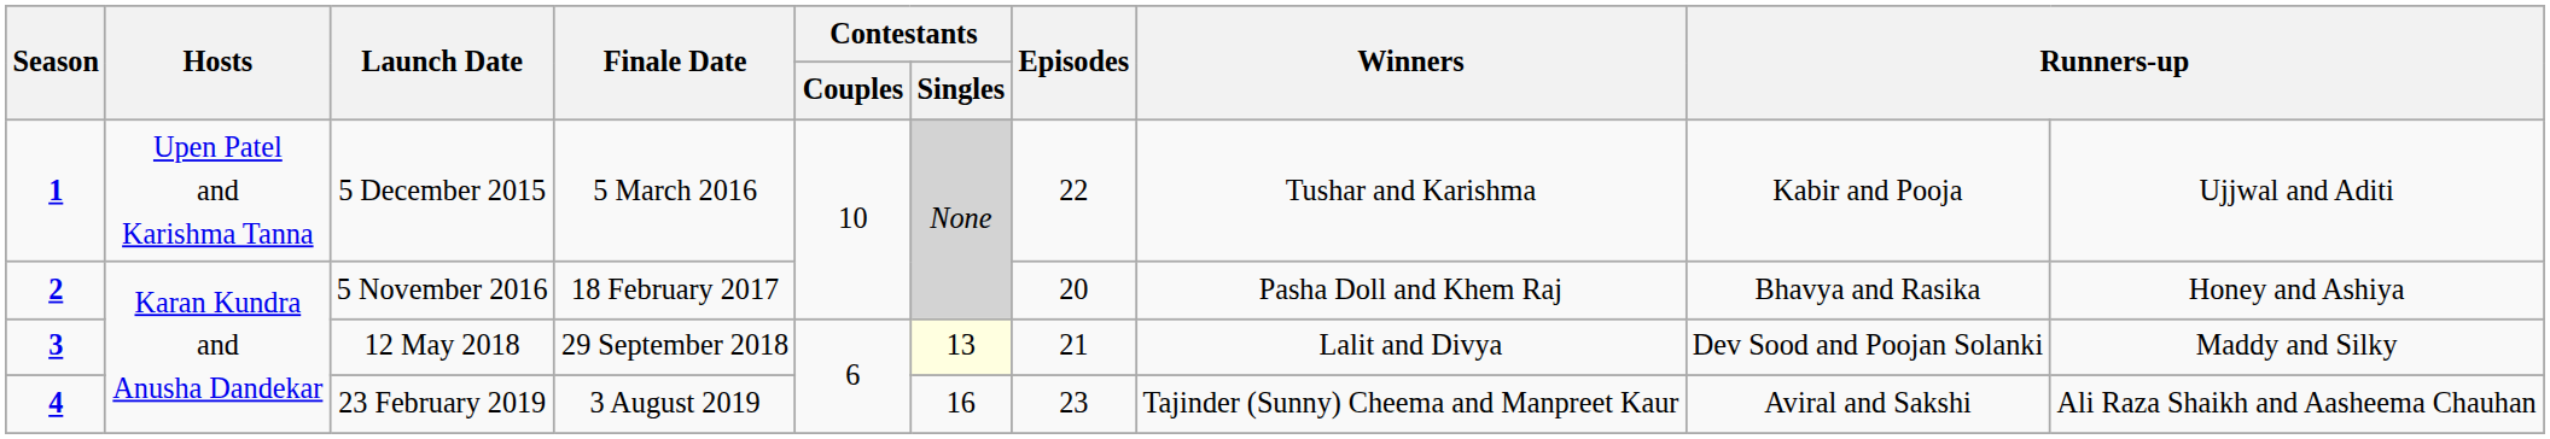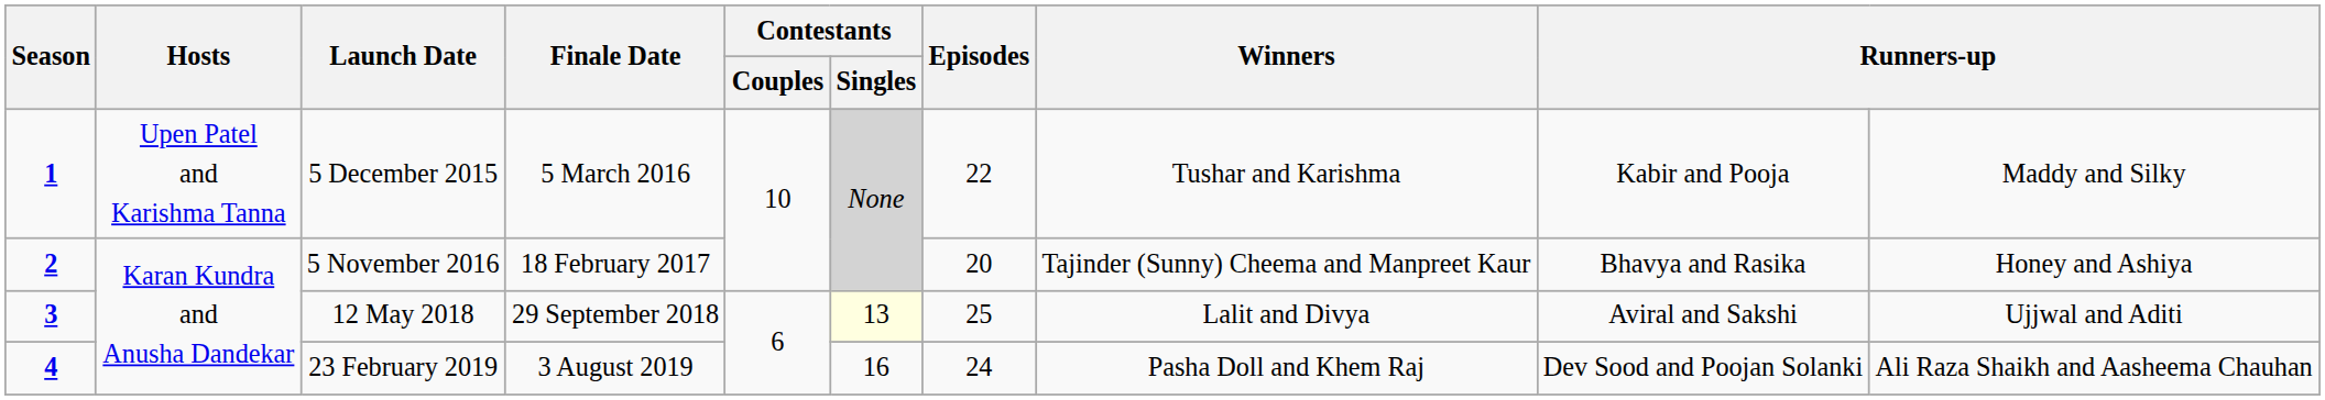 <table class="wikitable sortable" style="text-align:center; font-size: 85%; line-height:20px; width:auto">
 <tr>
 <th rowspan="2">Season</th>
 <th rowspan="2">Hosts</th>
 <th rowspan="2">Launch Date</th>
 <th rowspan="2">Finale Date</th>
 <th colspan="2">Contestants</th>
 <th rowspan="2">Episodes</th>
 <th rowspan="2">Winners</th>
 <th colspan="2" rowspan="2">Runners-up</th>
 </tr>
 <tr bgcolor="#CCCCCC">
 <th>Couples</th>
 <th>Singles</th>
 </tr>
 <tr>
 <td><strong><a href='#'>1</a></strong></td>
 <td><a href='#'>Upen Patel</a><br>and<br><a href='#'>Karishma Tanna</a></td>
 <td>5 December 2015</td>
 <td>5 March 2016</td>
 <td rowspan="2">10</td>
 <td rowspan="2" bgcolor=lightgray><em>None</em></td>
 <td>22</td>
 <td>Tushar and Karishma</td>
 <td>Kabir and Pooja</td>
-<td>Ujjwal and Aditi</td>
+<td>Maddy and Silky</td>
 </tr>
 <tr>
 <td><strong><a href='#'>2</a></strong></td>
 <td rowspan="3"><a href='#'>Karan Kundra</a><br>and<br><a href='#'>Anusha Dandekar</a></td>
 <td>5 November 2016</td>
 <td>18 February 2017</td>
 <td>20</td>
-<td>Pasha Doll and Khem Raj</td>
+<td>Tajinder (Sunny) Cheema and Manpreet Kaur</td>
 <td>Bhavya and Rasika</td>
 <td>Honey and Ashiya</td>
 </tr>
 <tr>
 <td><strong><a href='#'>3</a></strong></td>
 <td>12 May 2018</td>
 <td>29 September 2018</td>
 <td rowspan="2">6</td>
 <td style="background: lightyellow;">13</td>
-<td>21</td>
+<td>25</td>
 <td>Lalit and Divya</td>
-<td>Dev Sood and Poojan Solanki</td>
-<td>Maddy and Silky</td>
+<td>Aviral and Sakshi</td>
+<td>Ujjwal and Aditi</td>
 </tr>
 <tr>
 <td><strong><a href='#'>4</a></strong></td>
 <td>23 February 2019</td>
 <td>3 August 2019</td>
 <td>16</td>
-<td>23</td>
-<td>Tajinder (Sunny) Cheema and Manpreet Kaur</td>
-<td>Aviral and Sakshi</td>
+<td>24</td>
+<td>Pasha Doll and Khem Raj</td>
+<td>Dev Sood and Poojan Solanki</td>
 <td>Ali Raza Shaikh and Aasheema Chauhan</td>
 </tr>
 </table>
